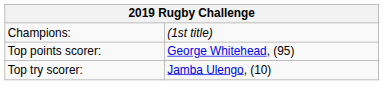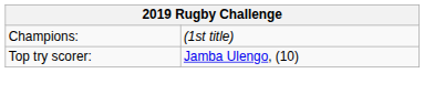 <table class="wikitable" style="text-align:left; font-size:100%; width:40%; margin:1em auto 1em auto;">
 <tr>
 <th colspan=2><strong>2019 Rugby Challenge</strong></th>
 </tr>
 <tr>
 <td>Champions:</td>
 <td> <em>(1st title)</em></td>
 </tr>
 <tr>
-<td>Top points scorer:</td>
-<td><a href='#'>George Whitehead</a>,  (95)</td>
-</tr>
-<tr>
 <td>Top try scorer:</td>
 <td><a href='#'>Jamba Ulengo</a>,  (10)</td>
 </tr>
 </table>
